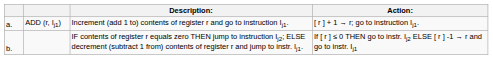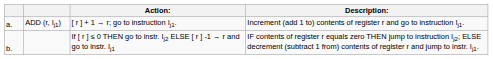 <table class="wikitable">
 <tr style="font-size:9pt">
 <th width="25" Height="9.6" align="center" valign="bottom"></th>
 <th width="69" valign="bottom"></th>
+<th width="277.8" align="center" valign="bottom">Action:</th>
 <th width="385.2" align="center" valign="bottom">Description:</th>
-<th width="277.8" align="center" valign="bottom">Action:</th>
 </tr>
 <tr style="font-size:9pt" valign="bottom">
 <td Height="9.6">a.</td>
 <td>ADD (r, I<sub>j1</sub>)</td>
+<td>[ r ] + 1 → r; go to instruction I<sub>j1</sub>.</td>
 <td>Increment (add 1 to) contents of register r and go to instruction I<sub>j1</sub>.</td>
-<td>[ r ] + 1 → r; go to instruction I<sub>j1</sub>.</td>
 </tr>
 <tr style="font-size:9pt" valign="bottom">
 <td Height="9.6">b.</td>
 <td></td>
+<td>If [ r ] ≤ 0 THEN go to instr. I<sub>j2</sub> ELSE [ r ] -1 → r and go to instr. I<sub>j1</sub></td>
 <td>IF contents of register r equals zero THEN jump to instruction I<sub>j2</sub>; ELSE decrement (subtract 1 from) contents of register r and jump to instr. I<sub>j1</sub>.</td>
-<td>If [ r ] ≤ 0 THEN go to instr. I<sub>j2</sub> ELSE [ r ] -1 → r and go to instr. I<sub>j1</sub></td>
 </tr>
 </table>
